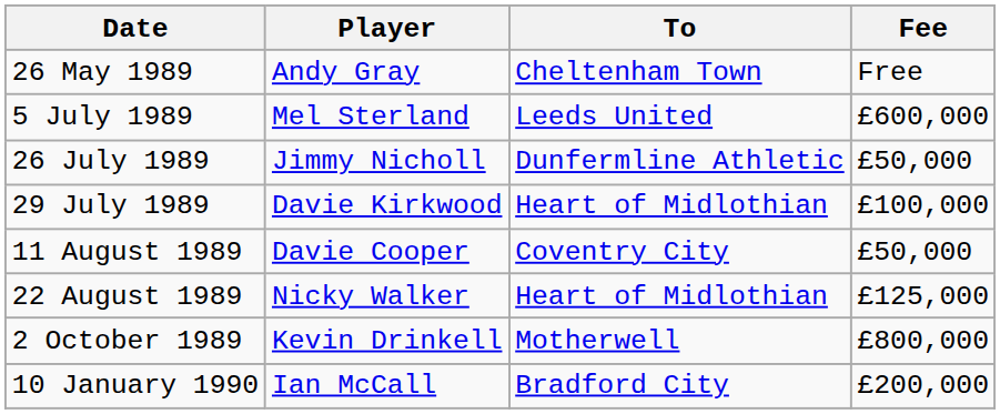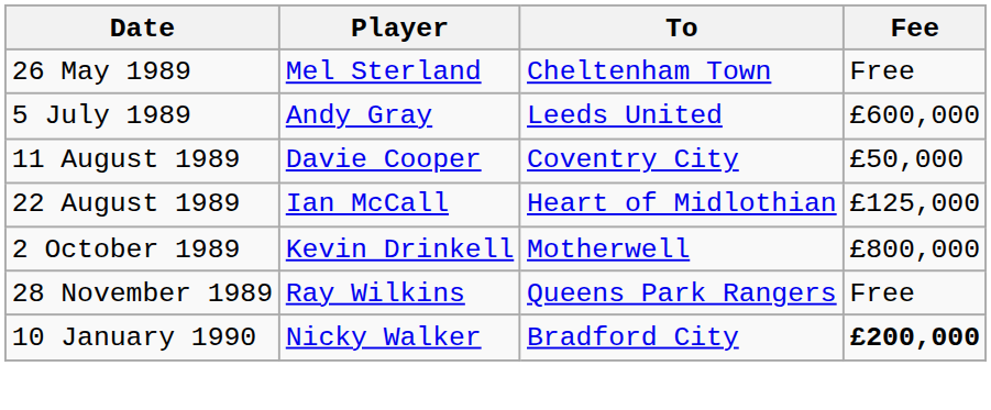 <table class="wikitable sortable">
 <tr>
 <th>Date</th>
 <th>Player</th>
 <th>To</th>
 <th>Fee</th>
 </tr>
 <tr>
 <td>26 May 1989</td>
-<td> <a href='#'>Andy Gray</a></td>
+<td> <a href='#'>Mel Sterland</a></td>
 <td> <a href='#'>Cheltenham Town</a></td>
 <td>Free</td>
 </tr>
 <tr>
 <td>5 July 1989</td>
-<td> <a href='#'>Mel Sterland</a></td>
+<td> <a href='#'>Andy Gray</a></td>
 <td> <a href='#'>Leeds United</a></td>
 <td>£600,000</td>
-</tr>
-<tr>
-<td>26 July 1989</td>
-<td> <a href='#'>Jimmy Nicholl</a></td>
-<td> <a href='#'>Dunfermline Athletic</a></td>
-<td>£50,000</td>
-</tr>
-<tr>
-<td>29 July 1989</td>
-<td> <a href='#'>Davie Kirkwood</a></td>
-<td> <a href='#'>Heart of Midlothian</a></td>
-<td>£100,000</td>
 </tr>
 <tr>
 <td>11 August 1989</td>
 <td> <a href='#'>Davie Cooper</a></td>
 <td> <a href='#'>Coventry City</a></td>
 <td>£50,000</td>
 </tr>
 <tr>
 <td>22 August 1989</td>
-<td> <a href='#'>Nicky Walker</a></td>
+<td> <a href='#'>Ian McCall</a></td>
 <td> <a href='#'>Heart of Midlothian</a></td>
 <td>£125,000</td>
 </tr>
 <tr>
 <td>2 October 1989</td>
 <td> <a href='#'>Kevin Drinkell</a></td>
 <td> <a href='#'>Motherwell</a></td>
 <td>£800,000</td>
 </tr>
 <tr>
+<td>28 November 1989</td>
+<td> <a href='#'>Ray Wilkins</a></td>
+<td> <a href='#'>Queens Park Rangers</a></td>
+<td>Free</td>
+</tr>
+<tr>
 <td>10 January 1990</td>
-<td> <a href='#'>Ian McCall</a></td>
+<td> <a href='#'>Nicky Walker</a></td>
 <td> <a href='#'>Bradford City</a></td>
-<td>£200,000</td>
+<td><strong>£200,000</strong></td>
 </tr>
 </table>
